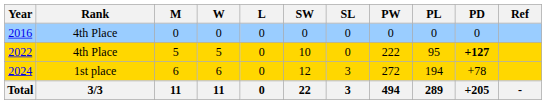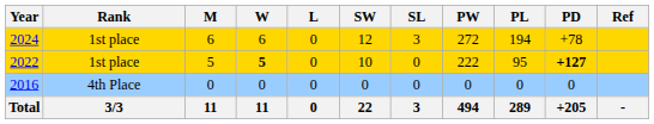 <table class="wikitable" style="text-align: center;">
 <tr>
 <th>Year</th>
 <th width=150>Rank</th>
 <th width=50>M</th>
 <th width=50>W</th>
 <th width=50>L</th>
 <th width=50>SW</th>
 <th width=50>SL</th>
 <th width=50>PW</th>
 <th width=50>PL</th>
 <th width=50>PD</th>
 <th width=50>Ref</th>
 </tr>
+<tr bgcolor=gold>
+<td> <a href='#'>2024</a></td>
+<td>1st place</td>
+<td>6</td>
+<td>6</td>
+<td>0</td>
+<td>12</td>
+<td>3</td>
+<td>272</td>
+<td>194</td>
+<td>+78</td>
+<td></td>
+</tr>
+<tr bgcolor=gold>
+<td> <a href='#'>2022</a></td>
+<td>1st place</td>
+<td>5</td>
+<td><strong>5</strong></td>
+<td>0</td>
+<td>10</td>
+<td>0</td>
+<td>222</td>
+<td>95</td>
+<td><strong>+127</strong></td>
+<td></td>
+</tr>
 <tr style="background:#9acdff;">
 <td> <a href='#'>2016</a></td>
 <td>4th Place</td>
 <td>0</td>
 <td>0</td>
 <td>0</td>
 <td>0</td>
 <td>0</td>
 <td>0</td>
 <td>0</td>
 <td>0</td>
-<td></td>
-</tr>
-<tr bgcolor=gold>
-<td> <a href='#'>2022</a></td>
-<td>4th Place</td>
-<td>5</td>
-<td>5</td>
-<td>0</td>
-<td>10</td>
-<td>0</td>
-<td>222</td>
-<td>95</td>
-<td><strong>+127</strong></td>
-<td></td>
-</tr>
-<tr bgcolor=gold>
-<td> <a href='#'>2024</a></td>
-<td>1st place</td>
-<td>6</td>
-<td>6</td>
-<td>0</td>
-<td>12</td>
-<td>3</td>
-<td>272</td>
-<td>194</td>
-<td>+78</td>
 <td></td>
 </tr>
 <tr>
 <th>Total</th>
 <th>3/3</th>
 <th>11</th>
 <th>11</th>
 <th>0</th>
 <th>22</th>
 <th>3</th>
 <th>494</th>
 <th>289</th>
 <th>+205</th>
 <th>-</th>
 </tr>
 </table>
